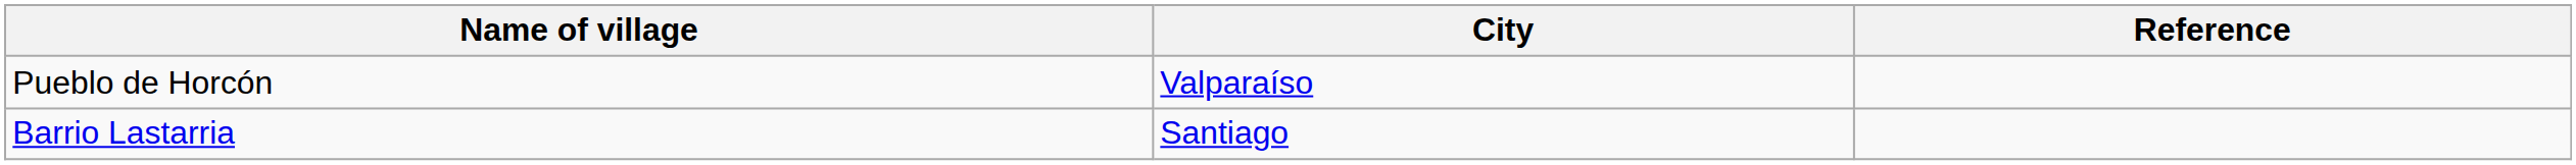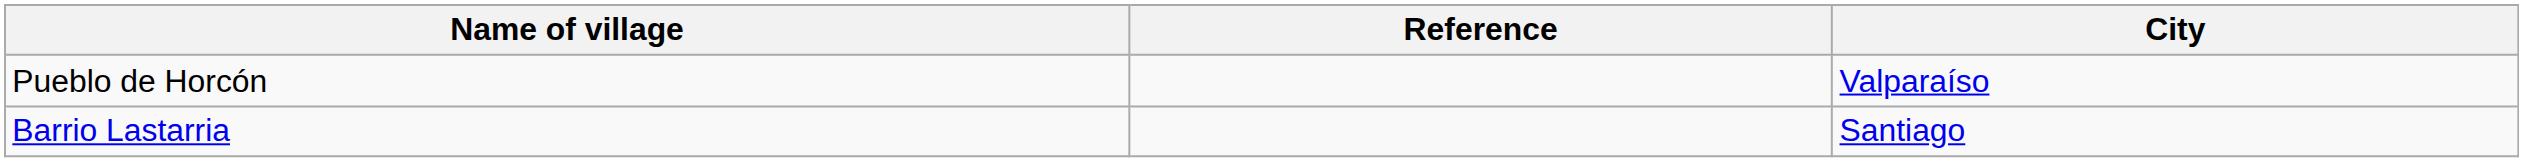 <table class="wikitable" style="width: 100%">
 <tr>
 <th>Name of village</th>
+<th>Reference</th>
 <th>City </th>
-<th>Reference</th>
 </tr>
 <tr>
 <td>Pueblo de Horcón</td>
+<td></td>
 <td><a href='#'>Valparaíso</a></td>
-<td></td>
 </tr>
 <tr>
 <td><a href='#'>Barrio Lastarria</a></td>
+<td></td>
 <td><a href='#'>Santiago</a></td>
-<td></td>
 </tr>
 </table>
